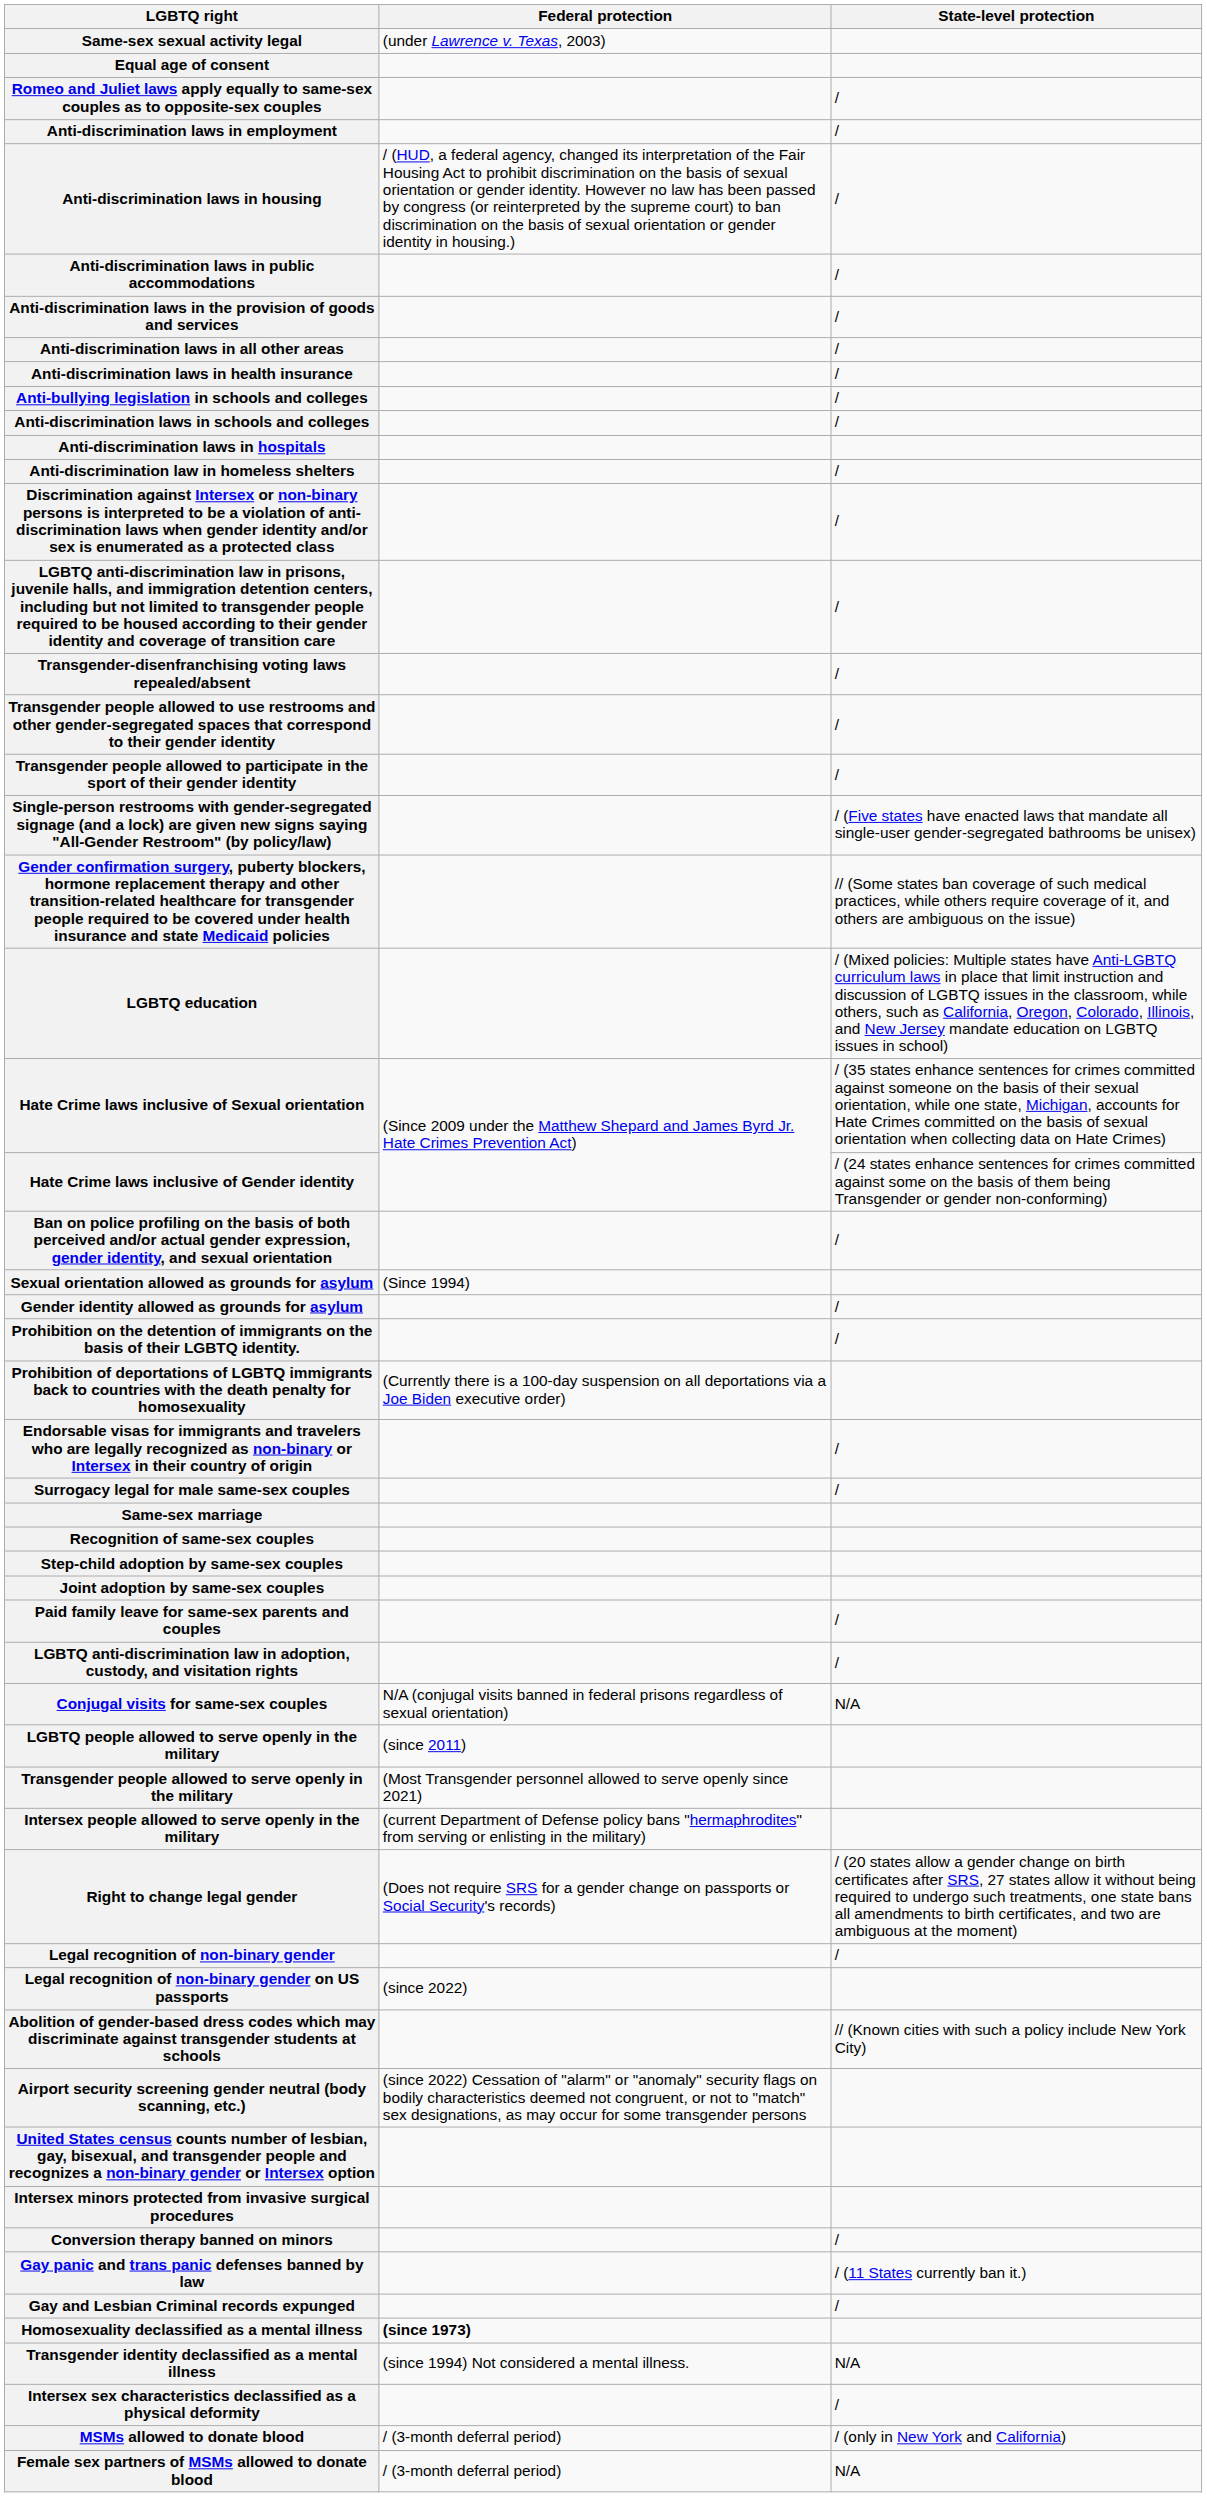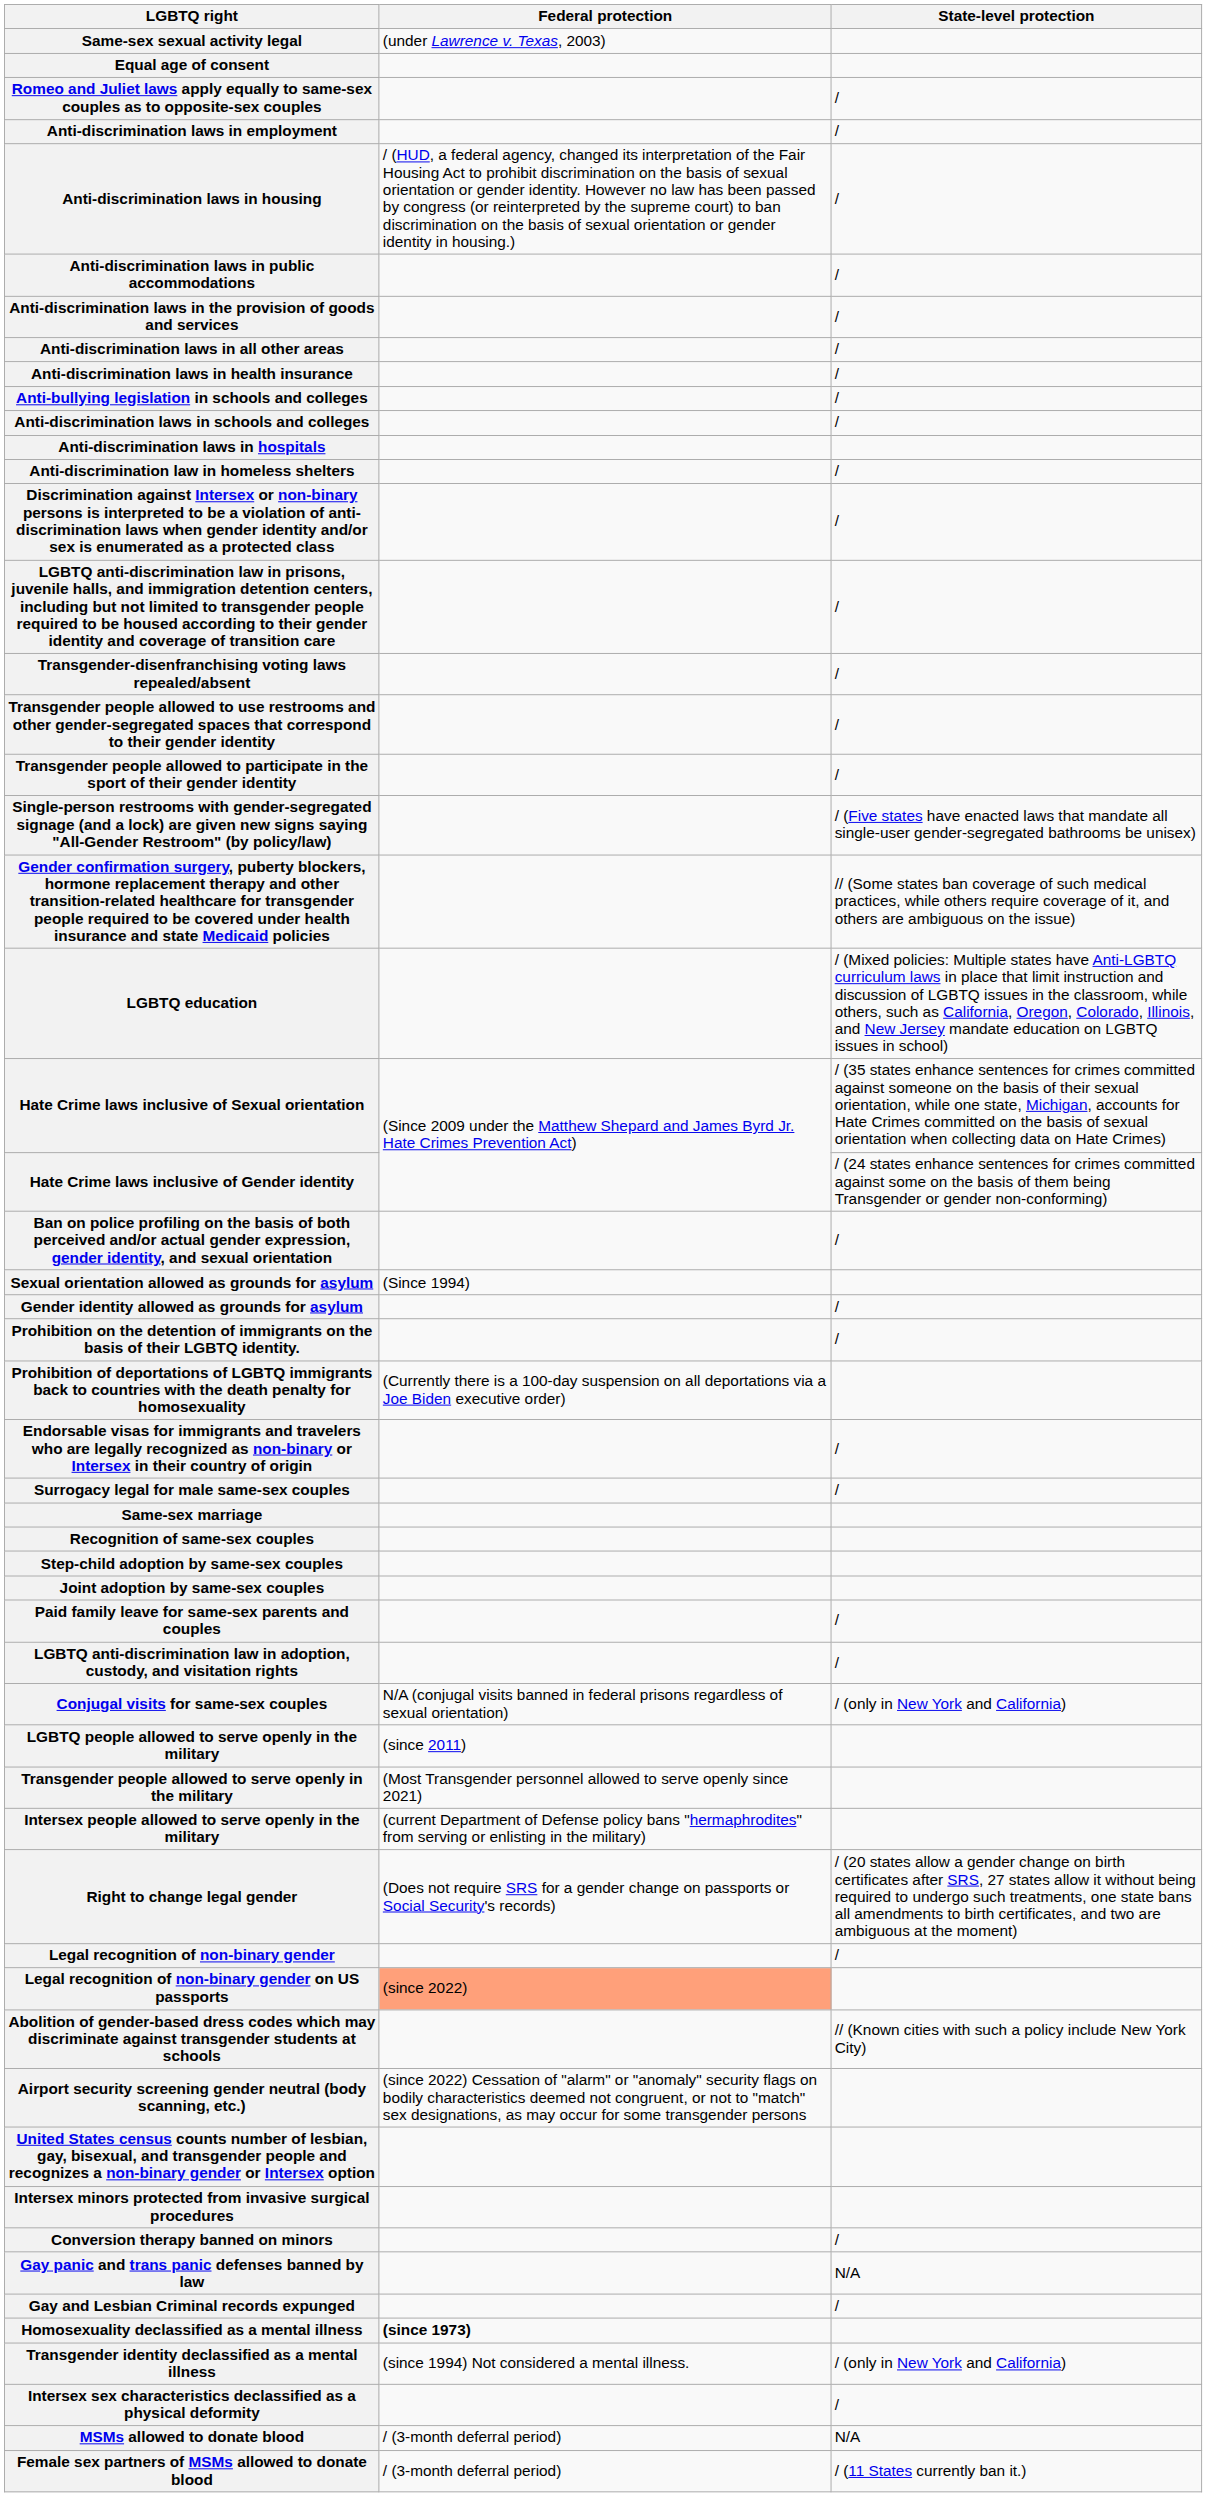 <table class="wikitable">
 <tr>
 <th>LGBTQ right</th>
 <th>Federal protection</th>
 <th>State-level protection</th>
 </tr>
 <tr>
 <th>Same-sex sexual activity legal</th>
 <td> (under <em><a href='#'>Lawrence v. Texas</a></em>, 2003)</td>
 <td></td>
 </tr>
 <tr>
 <th>Equal age of consent</th>
 <td></td>
 <td></td>
 </tr>
 <tr>
 <th><a href='#'>Romeo and Juliet laws</a> apply equally to same-sex couples as to opposite-sex couples</th>
 <td></td>
 <td>/</td>
 </tr>
 <tr>
 <th>Anti-discrimination laws in employment</th>
 <td></td>
 <td>/</td>
 </tr>
 <tr>
 <th>Anti-discrimination laws in housing</th>
 <td>/ (<a href='#'>HUD</a>, a federal agency, changed its interpretation of the Fair Housing Act to prohibit discrimination on the basis of sexual orientation or gender identity. However no law has been passed by congress (or reinterpreted by the supreme court) to ban discrimination on the basis of sexual orientation or gender identity in housing.)</td>
 <td>/</td>
 </tr>
 <tr>
 <th>Anti-discrimination laws in public accommodations</th>
 <td></td>
 <td>/</td>
 </tr>
 <tr>
 <th>Anti-discrimination laws in the provision of goods and services</th>
 <td></td>
 <td>/</td>
 </tr>
 <tr>
 <th>Anti-discrimination laws in all other areas</th>
 <td></td>
 <td>/</td>
 </tr>
 <tr>
 <th>Anti-discrimination laws in health insurance</th>
 <td></td>
 <td>/</td>
 </tr>
 <tr>
 <th><a href='#'>Anti-bullying legislation</a> in schools and colleges</th>
 <td></td>
 <td>/</td>
 </tr>
 <tr>
 <th>Anti-discrimination laws in schools and colleges</th>
 <td></td>
 <td>/</td>
 </tr>
 <tr>
 <th>Anti-discrimination laws in <a href='#'>hospitals</a></th>
 <td></td>
 <td></td>
 </tr>
 <tr>
 <th>Anti-discrimination law in homeless shelters</th>
 <td></td>
 <td>/</td>
 </tr>
 <tr>
 <th>Discrimination against <a href='#'>Intersex</a> or <a href='#'>non-binary</a> persons is interpreted to be a violation of anti-discrimination laws when gender identity and/or sex is enumerated as a protected class</th>
 <td></td>
 <td>/</td>
 </tr>
 <tr>
 <th>LGBTQ anti-discrimination law in prisons, juvenile halls, and immigration detention centers, including but not limited to transgender people required to be housed according to their gender identity and coverage of transition care</th>
 <td></td>
 <td>/</td>
 </tr>
 <tr>
 <th>Transgender-disenfranchising voting laws repealed/absent</th>
 <td></td>
 <td>/</td>
 </tr>
 <tr>
 <th>Transgender people allowed to use restrooms and other gender-segregated spaces that correspond to their gender identity</th>
 <td></td>
 <td>/</td>
 </tr>
 <tr>
 <th>Transgender people allowed to participate in the sport of their gender identity</th>
 <td></td>
 <td>/</td>
 </tr>
 <tr>
 <th>Single-person restrooms with gender-segregated signage (and a lock) are given new signs saying "All-Gender Restroom" (by policy/law)</th>
 <td></td>
 <td>/ (<a href='#'>Five states</a> have enacted laws that mandate all single-user gender-segregated bathrooms be unisex)</td>
 </tr>
 <tr>
 <th><a href='#'>Gender confirmation surgery</a>, puberty blockers, hormone replacement therapy and other transition-related healthcare for transgender people required to be covered under health insurance and state <a href='#'>Medicaid</a> policies</th>
 <td></td>
 <td>// (Some states ban coverage of such medical practices, while others require coverage of it, and others are ambiguous on the issue)</td>
 </tr>
 <tr>
 <th>LGBTQ education</th>
 <td></td>
 <td>/ (Mixed policies: Multiple states have <a href='#'>Anti-LGBTQ curriculum laws</a> in place that limit instruction and discussion of LGBTQ issues in the classroom, while others, such as <a href='#'>California</a>, <a href='#'>Oregon</a>, <a href='#'>Colorado</a>, <a href='#'>Illinois</a>, and <a href='#'>New Jersey</a> mandate education on LGBTQ issues in school)</td>
 </tr>
 <tr>
 <th>Hate Crime laws inclusive of Sexual orientation</th>
 <td rowspan="2"> (Since 2009 under the <a href='#'>Matthew Shepard and James Byrd Jr. Hate Crimes Prevention Act</a>)</td>
 <td>/ (35 states enhance sentences for crimes committed against someone on the basis of their sexual orientation, while one state, <a href='#'>Michigan</a>, accounts for Hate Crimes committed on the basis of sexual orientation when collecting data on Hate Crimes)</td>
 </tr>
 <tr>
 <th>Hate Crime laws inclusive of Gender identity</th>
 <td>/ (24 states enhance sentences for crimes committed against some on the basis of them being Transgender or gender non-conforming)</td>
 </tr>
 <tr>
 <th>Ban on police profiling on the basis of both perceived and/or actual gender expression, <a href='#'>gender identity</a>, and sexual orientation</th>
 <td></td>
 <td>/</td>
 </tr>
 <tr>
 <th>Sexual orientation allowed as grounds for <a href='#'>asylum</a></th>
 <td> (Since 1994)</td>
 <td></td>
 </tr>
 <tr>
 <th>Gender identity allowed as grounds for <a href='#'>asylum</a></th>
 <td></td>
 <td>/</td>
 </tr>
 <tr>
 <th>Prohibition on the detention of immigrants on the basis of their LGBTQ identity.</th>
 <td></td>
 <td>/</td>
 </tr>
 <tr>
 <th>Prohibition of deportations of LGBTQ immigrants back to countries with the death penalty for homosexuality</th>
 <td> (Currently there is a 100-day suspension on all deportations via a <a href='#'>Joe Biden</a> executive order)</td>
 <td></td>
 </tr>
 <tr>
 <th>Endorsable visas for immigrants and travelers who are legally recognized as <a href='#'>non-binary</a> or <a href='#'>Intersex</a> in their country of origin</th>
 <td></td>
 <td>/</td>
 </tr>
 <tr>
 <th>Surrogacy legal for male same-sex couples</th>
 <td></td>
 <td>/</td>
 </tr>
 <tr>
 <th>Same-sex marriage</th>
 <td></td>
 <td></td>
 </tr>
 <tr>
 <th>Recognition of same-sex couples</th>
 <td></td>
 <td></td>
 </tr>
 <tr>
 <th>Step-child adoption by same-sex couples</th>
 <td></td>
 <td></td>
 </tr>
 <tr>
 <th>Joint adoption by same-sex couples</th>
 <td></td>
 <td></td>
 </tr>
 <tr>
 <th>Paid family leave for same-sex parents and couples</th>
 <td></td>
 <td>/</td>
 </tr>
 <tr>
 <th>LGBTQ anti-discrimination law in adoption, custody, and visitation rights</th>
 <td></td>
 <td>/</td>
 </tr>
 <tr>
 <th><a href='#'>Conjugal visits</a> for same-sex couples</th>
 <td>N/A (conjugal visits banned in federal prisons regardless of sexual orientation)</td>
-<td>N/A</td>
+<td>/ (only in <a href='#'>New York</a> and <a href='#'>California</a>)</td>
 </tr>
 <tr>
 <th>LGBTQ people allowed to serve openly in the military</th>
 <td>(since <a href='#'>2011</a>)</td>
 <td></td>
 </tr>
 <tr>
 <th>Transgender people allowed to serve openly in the military</th>
 <td> (Most Transgender personnel allowed to serve openly since 2021)</td>
 <td></td>
 </tr>
 <tr>
 <th>Intersex people allowed to serve openly in the military</th>
 <td> (current Department of Defense policy bans "<a href='#'>hermaphrodites</a>" from serving or enlisting in the military)</td>
 <td></td>
 </tr>
 <tr>
 <th>Right to change legal gender</th>
 <td> (Does not require <a href='#'>SRS</a> for a gender change on passports or <a href='#'>Social Security</a>'s records)</td>
 <td>/ (20 states allow a gender change on birth certificates after <a href='#'>SRS</a>, 27 states allow it without being required to undergo such treatments, one state bans all amendments to birth certificates, and two are ambiguous at the moment)</td>
 </tr>
 <tr>
 <th>Legal recognition of <a href='#'>non-binary gender</a></th>
 <td></td>
 <td>/</td>
 </tr>
 <tr>
 <th>Legal recognition of <a href='#'>non-binary gender</a> on US passports</th>
-<td> (since 2022)</td>
+<td style="background: lightsalmon;"> (since 2022)</td>
 <td></td>
 </tr>
 <tr>
 <th>Abolition of gender-based dress codes which may discriminate against transgender students at schools</th>
 <td></td>
 <td>// (Known cities with such a policy include New York City)</td>
 </tr>
 <tr>
 <th>Airport security screening gender neutral (body scanning, etc.)</th>
 <td> (since 2022) Cessation of "alarm" or "anomaly" security flags on bodily characteristics deemed not congruent, or not to "match" sex designations, as may occur for some transgender persons</td>
 <td></td>
 </tr>
 <tr>
 <th><a href='#'>United States census</a> counts number of lesbian, gay, bisexual, and transgender people and recognizes a <a href='#'>non-binary gender</a> or <a href='#'>Intersex</a> option</th>
 <td></td>
 <td></td>
 </tr>
 <tr>
 <th>Intersex minors protected from invasive surgical procedures</th>
 <td></td>
 <td></td>
 </tr>
 <tr>
 <th>Conversion therapy banned on minors</th>
 <td></td>
 <td>/</td>
 </tr>
 <tr>
 <th><a href='#'>Gay panic</a> and <a href='#'>trans panic</a> defenses banned by law</th>
 <td></td>
-<td>/ (<a href='#'>11 States</a> currently ban it.)</td>
+<td>N/A</td>
 </tr>
 <tr>
 <th>Gay and Lesbian Criminal records expunged</th>
 <td></td>
 <td>/</td>
 </tr>
 <tr>
 <th>Homosexuality declassified as a mental illness</th>
 <td><strong> (since 1973)</strong></td>
 <td></td>
 </tr>
 <tr>
 <th>Transgender identity declassified as a mental illness</th>
 <td> (since 1994) Not considered a mental illness.</td>
-<td>N/A</td>
+<td>/ (only in <a href='#'>New York</a> and <a href='#'>California</a>)</td>
 </tr>
 <tr>
 <th>Intersex sex characteristics declassified as a physical deformity</th>
 <td></td>
 <td>/</td>
 </tr>
 <tr>
 <th><a href='#'>MSMs</a> allowed to donate blood</th>
 <td>/  (3-month deferral period)</td>
-<td>/ (only in <a href='#'>New York</a> and <a href='#'>California</a>)</td>
+<td>N/A</td>
 </tr>
 <tr>
 <th>Female sex partners of <a href='#'>MSMs</a> allowed to donate blood</th>
 <td>/  (3-month deferral period)</td>
-<td>N/A</td>
+<td>/ (<a href='#'>11 States</a> currently ban it.)</td>
 </tr>
 </table>
